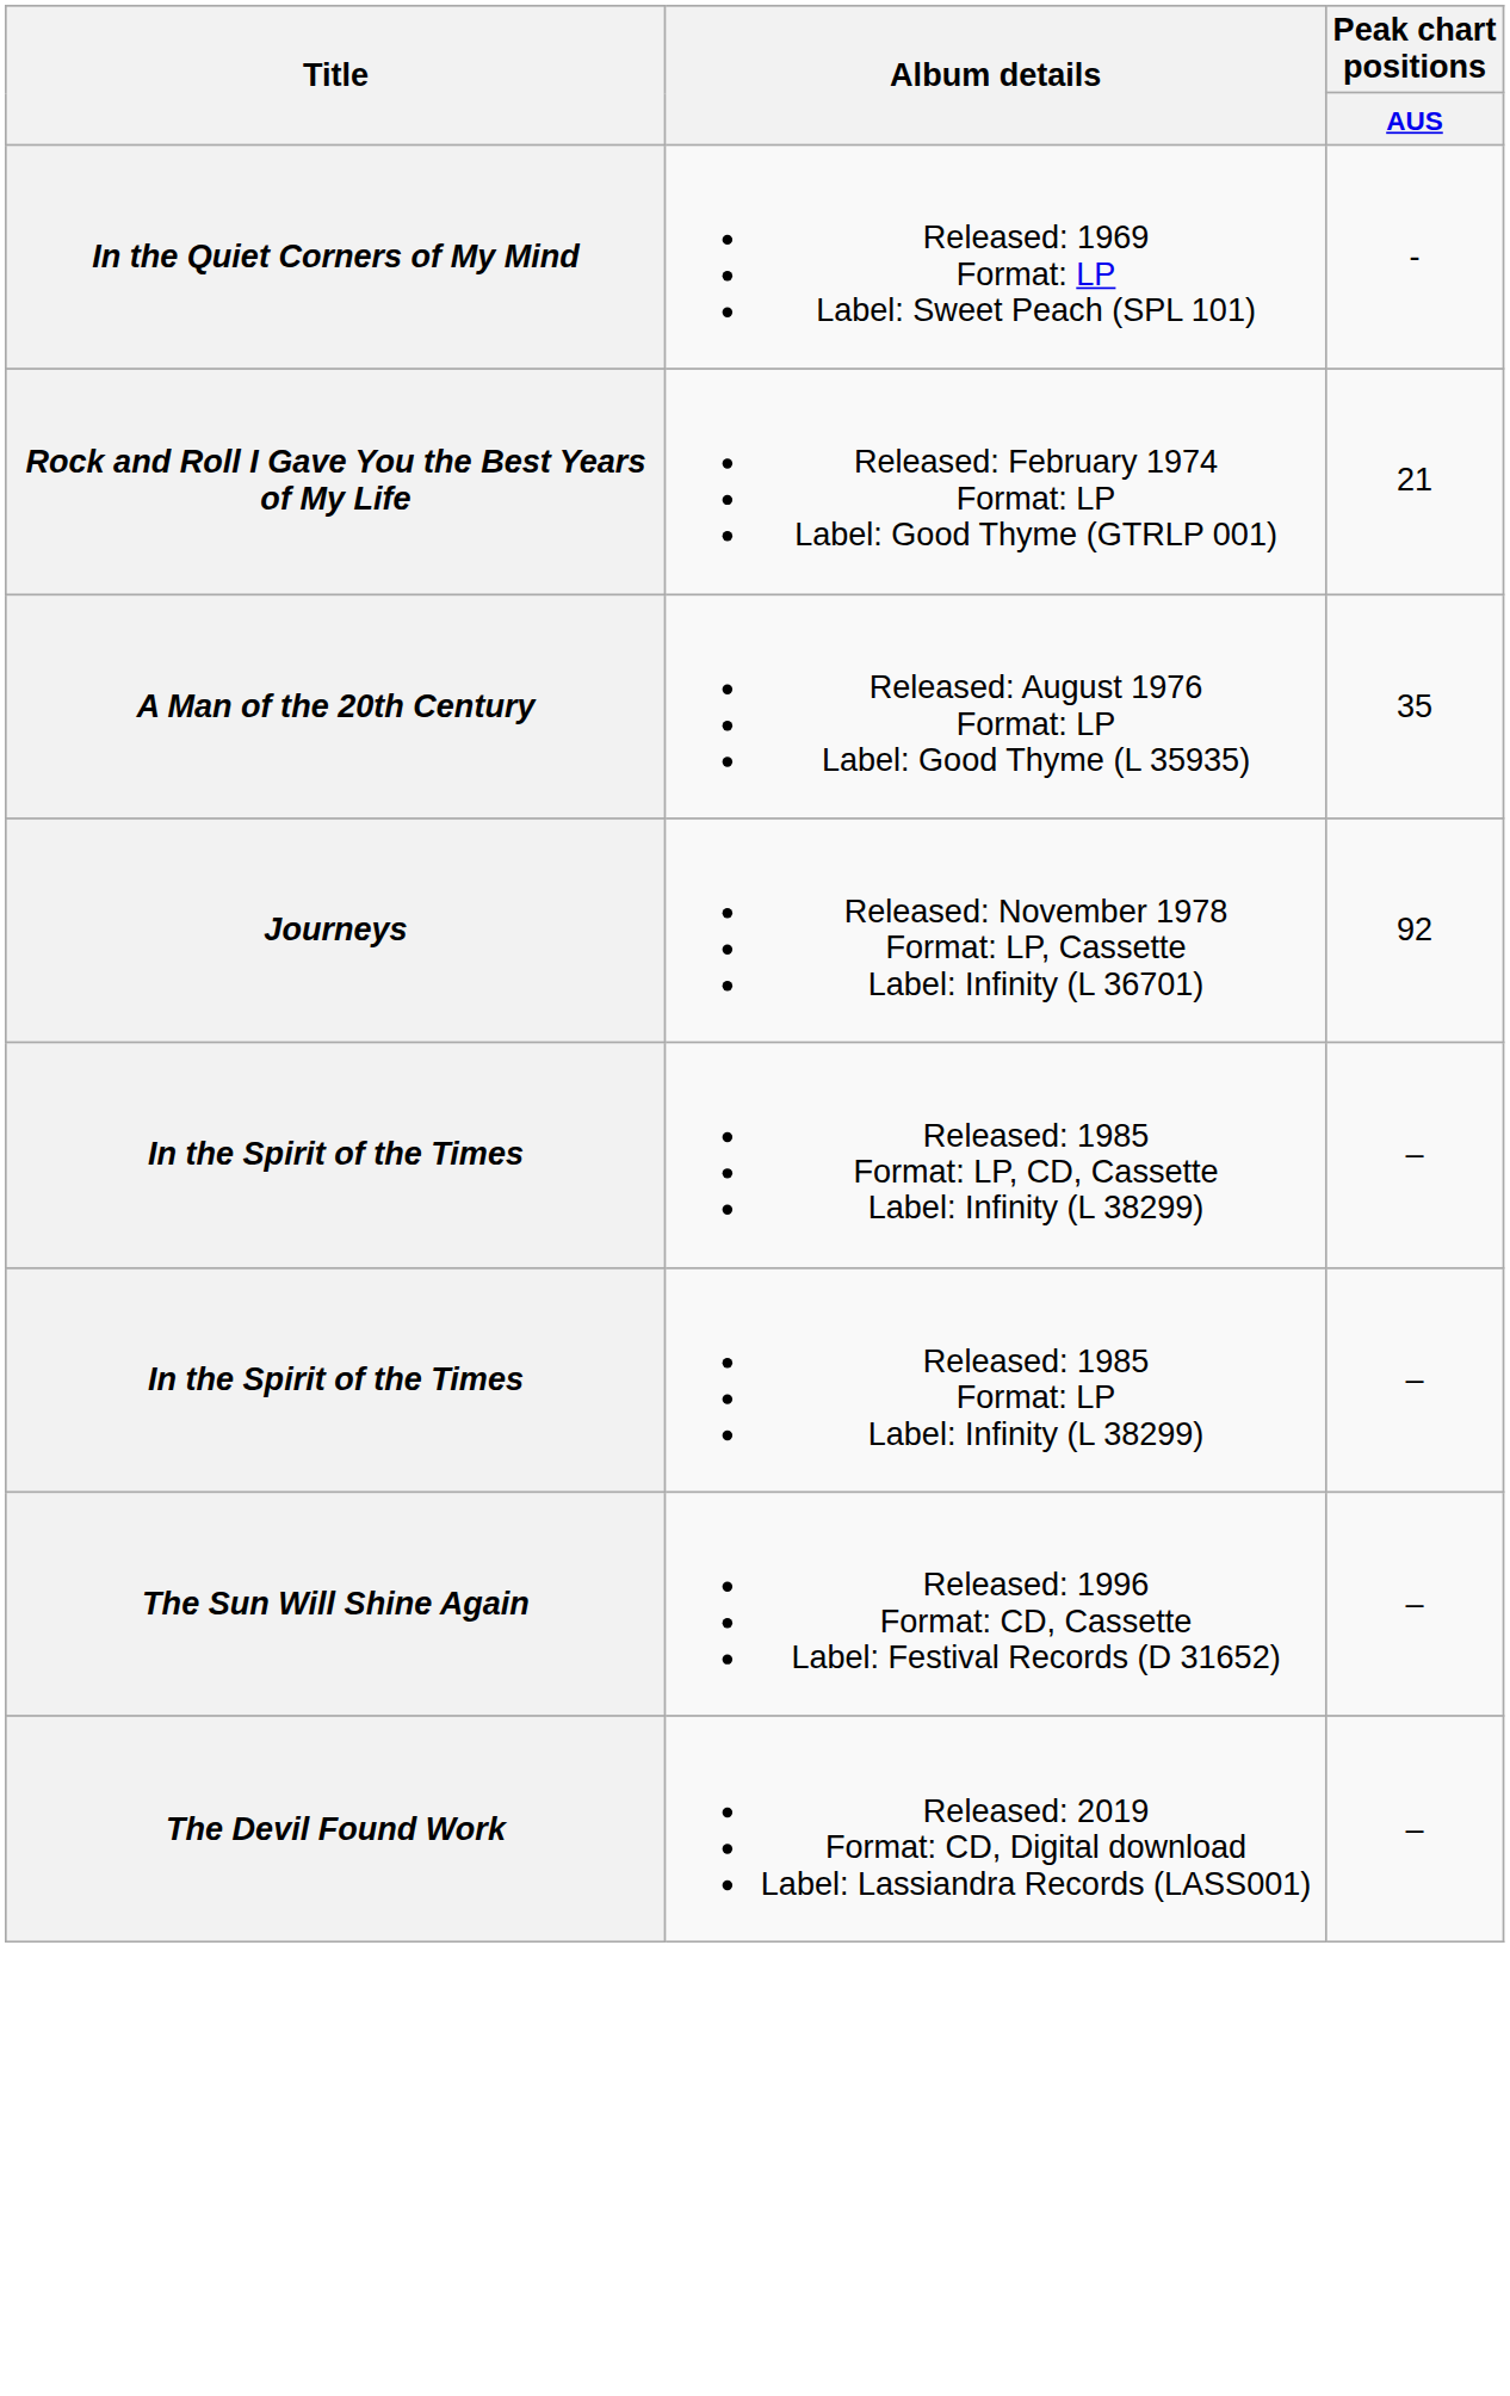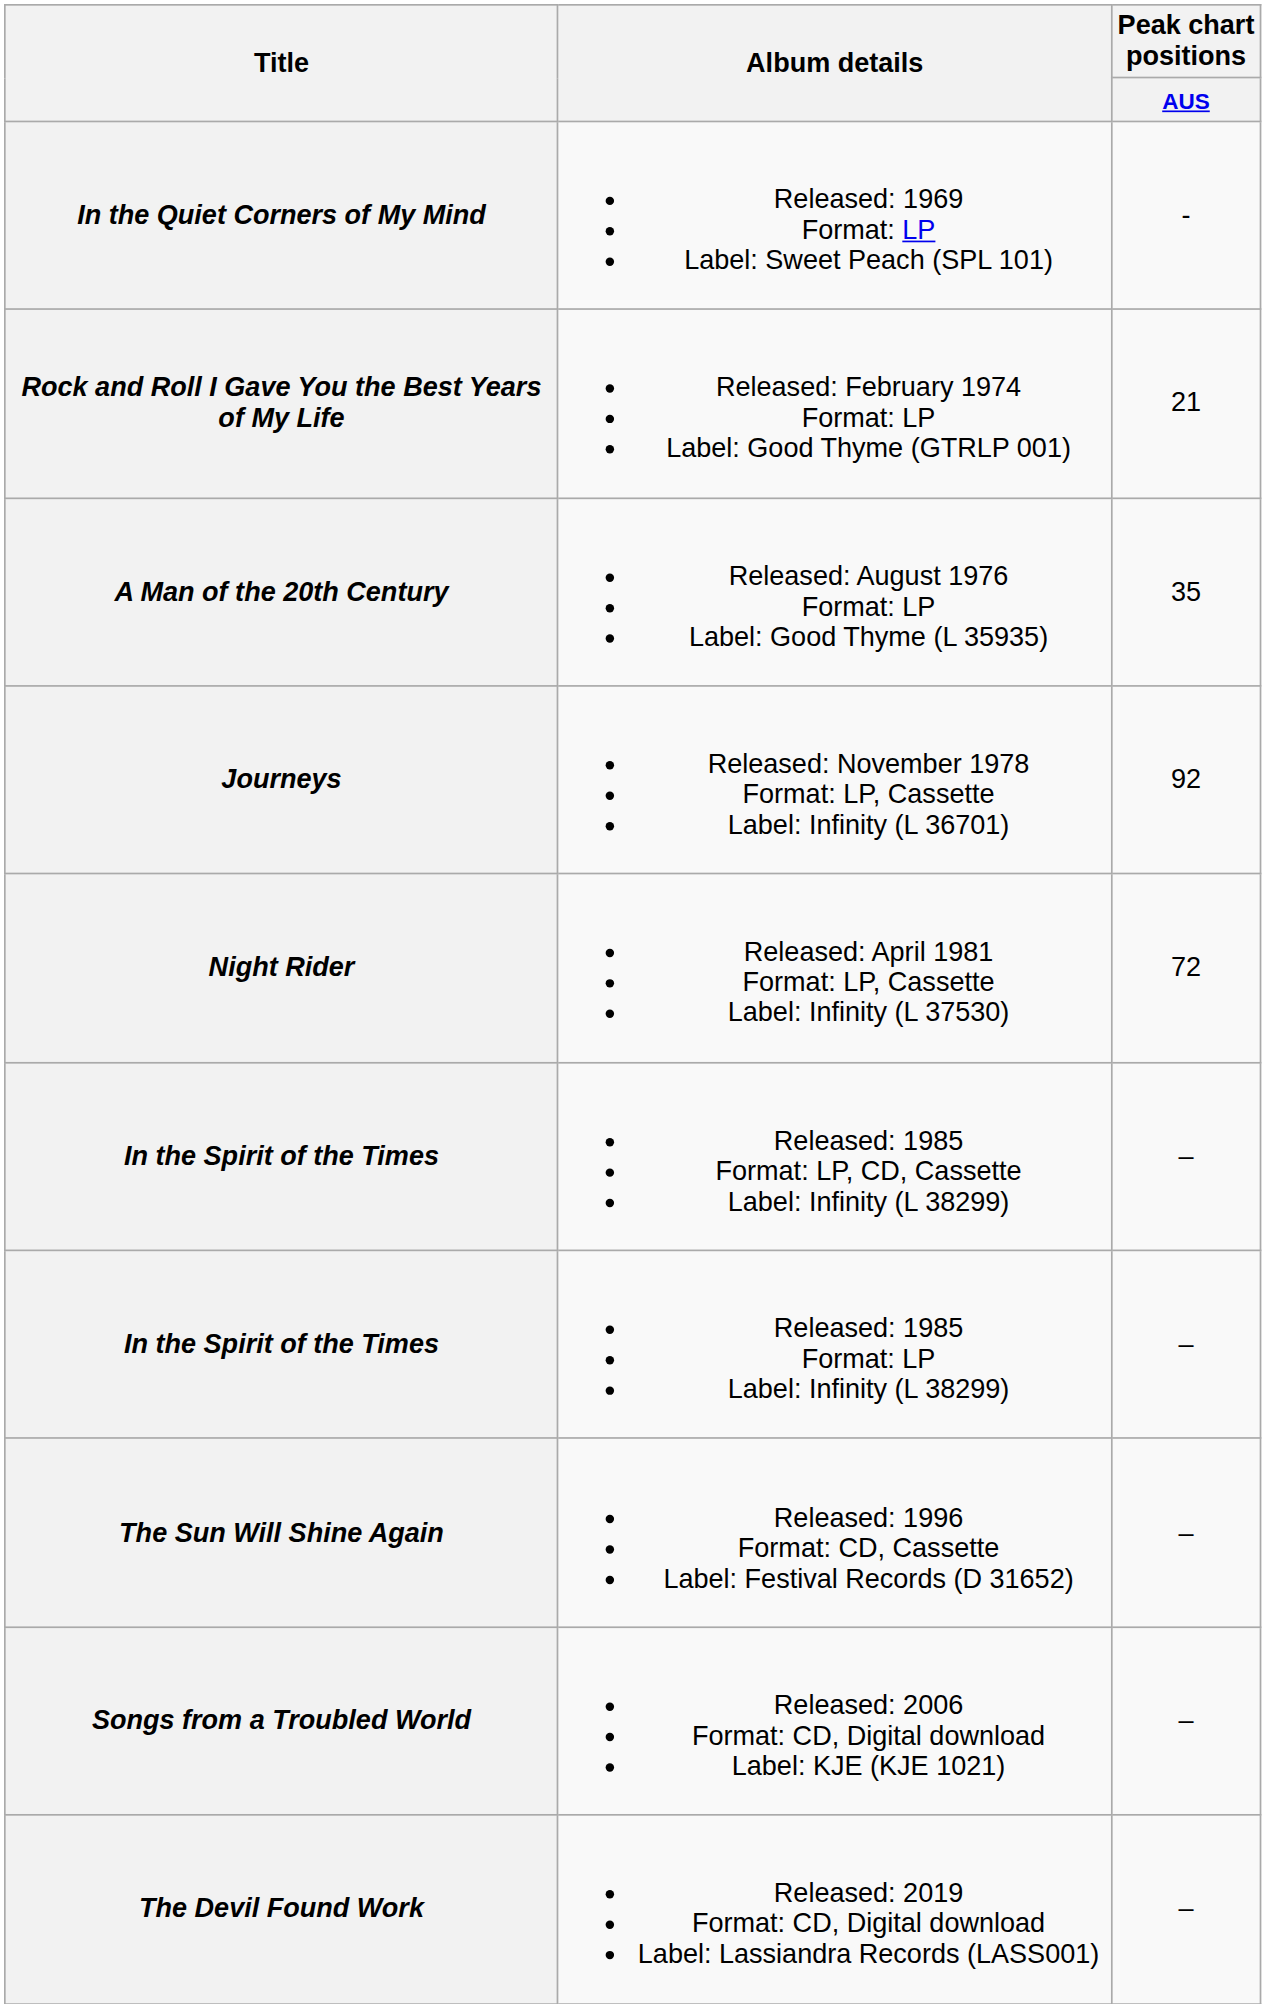 <table class="wikitable plainrowheaders" style="text-align:center;" border="1">
 <tr>
 <th scope="col" rowspan="2" style="width:20em;">Title</th>
 <th scope="col" rowspan="2" style="width:20em;">Album details</th>
 <th scope="col" colspan="1">Peak chart<br>positions</th>
 </tr>
 <tr>
 <th scope="col" style="text-align:center;"><small><a href='#'>AUS</a></small><br></th>
 </tr>
 <tr>
 <th scope="row"><em>In the Quiet Corners of My Mind</em></th>
 <td><br><ul><li>Released: 1969</li><li>Format: <a href='#'>LP</a></li><li>Label: Sweet Peach (SPL 101)</li></ul></td>
 <td>-</td>
 </tr>
 <tr>
 <th scope="row"><em>Rock and Roll I Gave You the Best Years of My Life</em></th>
 <td><br><ul><li>Released: February 1974</li><li>Format: LP</li><li>Label: Good Thyme (GTRLP 001)</li></ul></td>
 <td>21</td>
 </tr>
 <tr>
 <th scope="row"><em>A Man of the 20th Century</em></th>
 <td><br><ul><li>Released: August 1976</li><li>Format: LP</li><li>Label: Good Thyme (L 35935)</li></ul></td>
 <td>35</td>
 </tr>
 <tr>
 <th scope="row"><em>Journeys</em></th>
 <td><br><ul><li>Released: November 1978</li><li>Format: LP, Cassette</li><li>Label: Infinity (L 36701)</li></ul></td>
 <td>92</td>
 </tr>
 <tr>
+<th scope="row"><em>Night Rider</em></th>
+<td><br><ul><li>Released: April 1981</li><li>Format: LP, Cassette</li><li>Label: Infinity (L 37530)</li></ul></td>
+<td>72</td>
+</tr>
+<tr>
 <th scope="row"><em>In the Spirit of the Times</em></th>
 <td><br><ul><li>Released: 1985</li><li>Format: LP, CD, Cassette</li><li>Label: Infinity (L 38299)</li></ul></td>
 <td>–</td>
 </tr>
 <tr>
 <th scope="row"><em>In the Spirit of the Times</em></th>
 <td><br><ul><li>Released: 1985</li><li>Format: LP</li><li>Label: Infinity (L 38299)</li></ul></td>
 <td>–</td>
 </tr>
 <tr>
 <th scope="row"><em>The Sun Will Shine Again</em></th>
 <td><br><ul><li>Released: 1996</li><li>Format: CD, Cassette</li><li>Label: Festival Records (D 31652)</li></ul></td>
 <td>–</td>
 </tr>
 <tr>
+<th scope="row"><em>Songs from a Troubled World</em></th>
+<td><br><ul><li>Released: 2006</li><li>Format: CD, Digital download</li><li>Label: KJE (KJE 1021)</li></ul></td>
+<td>–</td>
+</tr>
+<tr>
 <th scope="row"><em>The Devil Found Work</em></th>
 <td><br><ul><li>Released: 2019</li><li>Format: CD, Digital download</li><li>Label: Lassiandra Records (LASS001)</li></ul></td>
 <td>–</td>
 </tr>
 </table>
